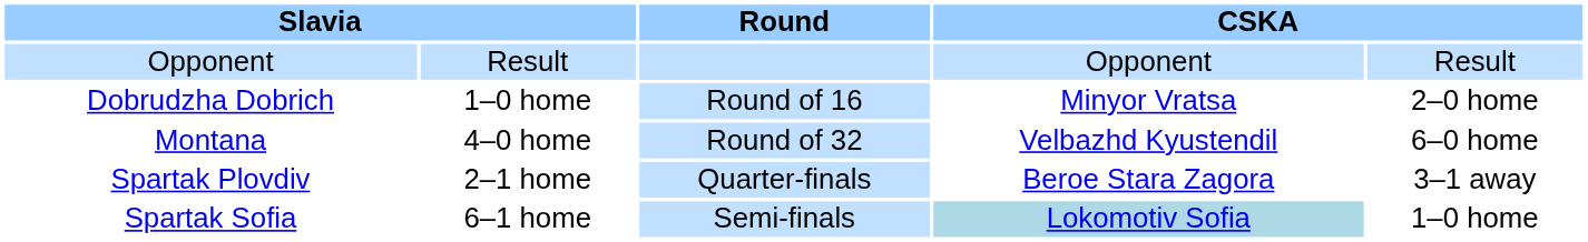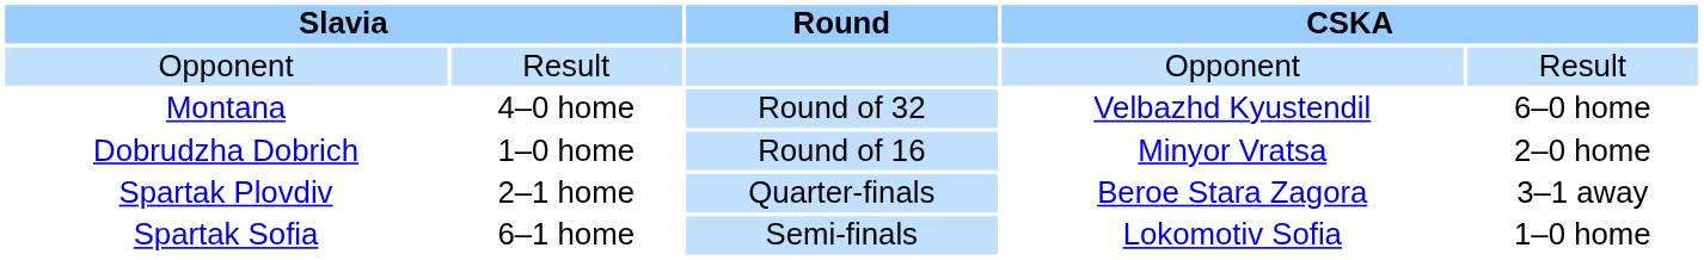 <table width="100%" style="text-align:center">
 <tr valign=top bgcolor=#99ccff>
 <th colspan=2 style="width:1*">Slavia</th>
 <th><strong>Round</strong></th>
 <th colspan=2 style="width:1*">CSKA</th>
 </tr>
 <tr valign=top bgcolor=#c1e0ff>
 <td>Opponent</td>
 <td>Result</td>
 <td bgcolor=#c1e0ff></td>
 <td>Opponent</td>
 <td>Result</td>
 </tr>
 <tr>
+<td><a href='#'>Montana</a></td>
+<td>4–0 home</td>
+<td bgcolor="#c1e0ff">Round of 32</td>
+<td><a href='#'>Velbazhd Kyustendil</a></td>
+<td>6–0 home</td>
+</tr>
+<tr>
 <td><a href='#'>Dobrudzha Dobrich</a></td>
 <td>1–0 home</td>
 <td bgcolor="#c1e0ff">Round of 16</td>
 <td><a href='#'>Minyor Vratsa</a></td>
 <td>2–0 home</td>
-</tr>
-<tr>
-<td><a href='#'>Montana</a></td>
-<td>4–0 home</td>
-<td bgcolor="#c1e0ff">Round of 32</td>
-<td><a href='#'>Velbazhd Kyustendil</a></td>
-<td>6–0 home</td>
 </tr>
 <tr>
 <td><a href='#'>Spartak Plovdiv</a></td>
 <td>2–1 home</td>
 <td bgcolor="#c1e0ff">Quarter-finals</td>
 <td><a href='#'>Beroe Stara Zagora</a></td>
 <td>3–1 away</td>
 </tr>
 <tr>
 <td><a href='#'>Spartak Sofia</a></td>
 <td>6–1 home</td>
 <td bgcolor="#c1e0ff">Semi-finals</td>
-<td style="background: lightblue;"><a href='#'>Lokomotiv Sofia</a></td>
+<td><a href='#'>Lokomotiv Sofia</a></td>
 <td>1–0 home</td>
 </tr>
 </table>
